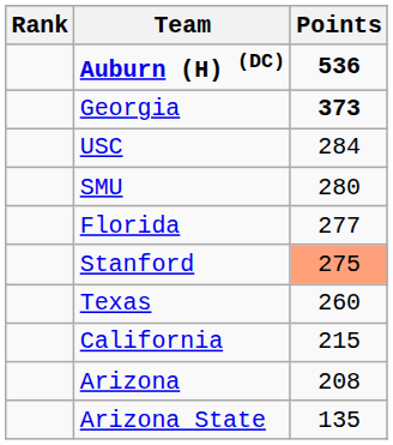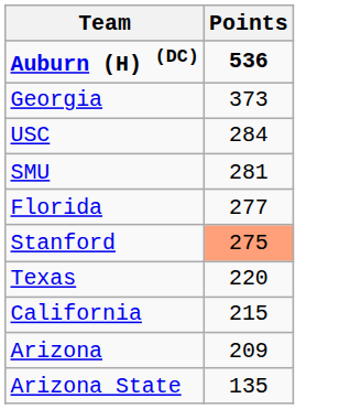 <table class="wikitable sortable" style="text-align:center">
 <tr>
-<th>Rank</th>
 <th>Team</th>
 <th>Points</th>
 </tr>
 <tr>
-<td></td>
 <td align=left><strong><a href='#'>Auburn</a></strong> <strong>(H)</strong> <strong><sup>(DC)</sup></strong></td>
 <td><strong>536</strong></td>
 </tr>
 <tr>
-<td></td>
 <td align=left><a href='#'>Georgia</a></td>
-<td><strong>373</strong></td>
+<td>373</td>
 </tr>
 <tr>
-<td></td>
 <td align=left><a href='#'>USC</a></td>
 <td>284</td>
 </tr>
 <tr>
-<td></td>
 <td align=left><a href='#'>SMU</a></td>
-<td>280</td>
+<td>281</td>
 </tr>
 <tr>
-<td></td>
 <td align=left><a href='#'>Florida</a></td>
 <td>277</td>
 </tr>
 <tr>
-<td></td>
 <td align=left><a href='#'>Stanford</a></td>
 <td style="background: lightsalmon;">275</td>
 </tr>
 <tr>
-<td></td>
 <td align=left><a href='#'>Texas</a></td>
-<td>260</td>
+<td>220</td>
 </tr>
 <tr>
-<td></td>
 <td align=left><a href='#'>California</a></td>
 <td>215</td>
 </tr>
 <tr>
-<td></td>
 <td align=left><a href='#'>Arizona</a></td>
-<td>208</td>
+<td>209</td>
 </tr>
 <tr>
-<td></td>
 <td align=left><a href='#'>Arizona State</a></td>
 <td>135</td>
 </tr>
 </table>
